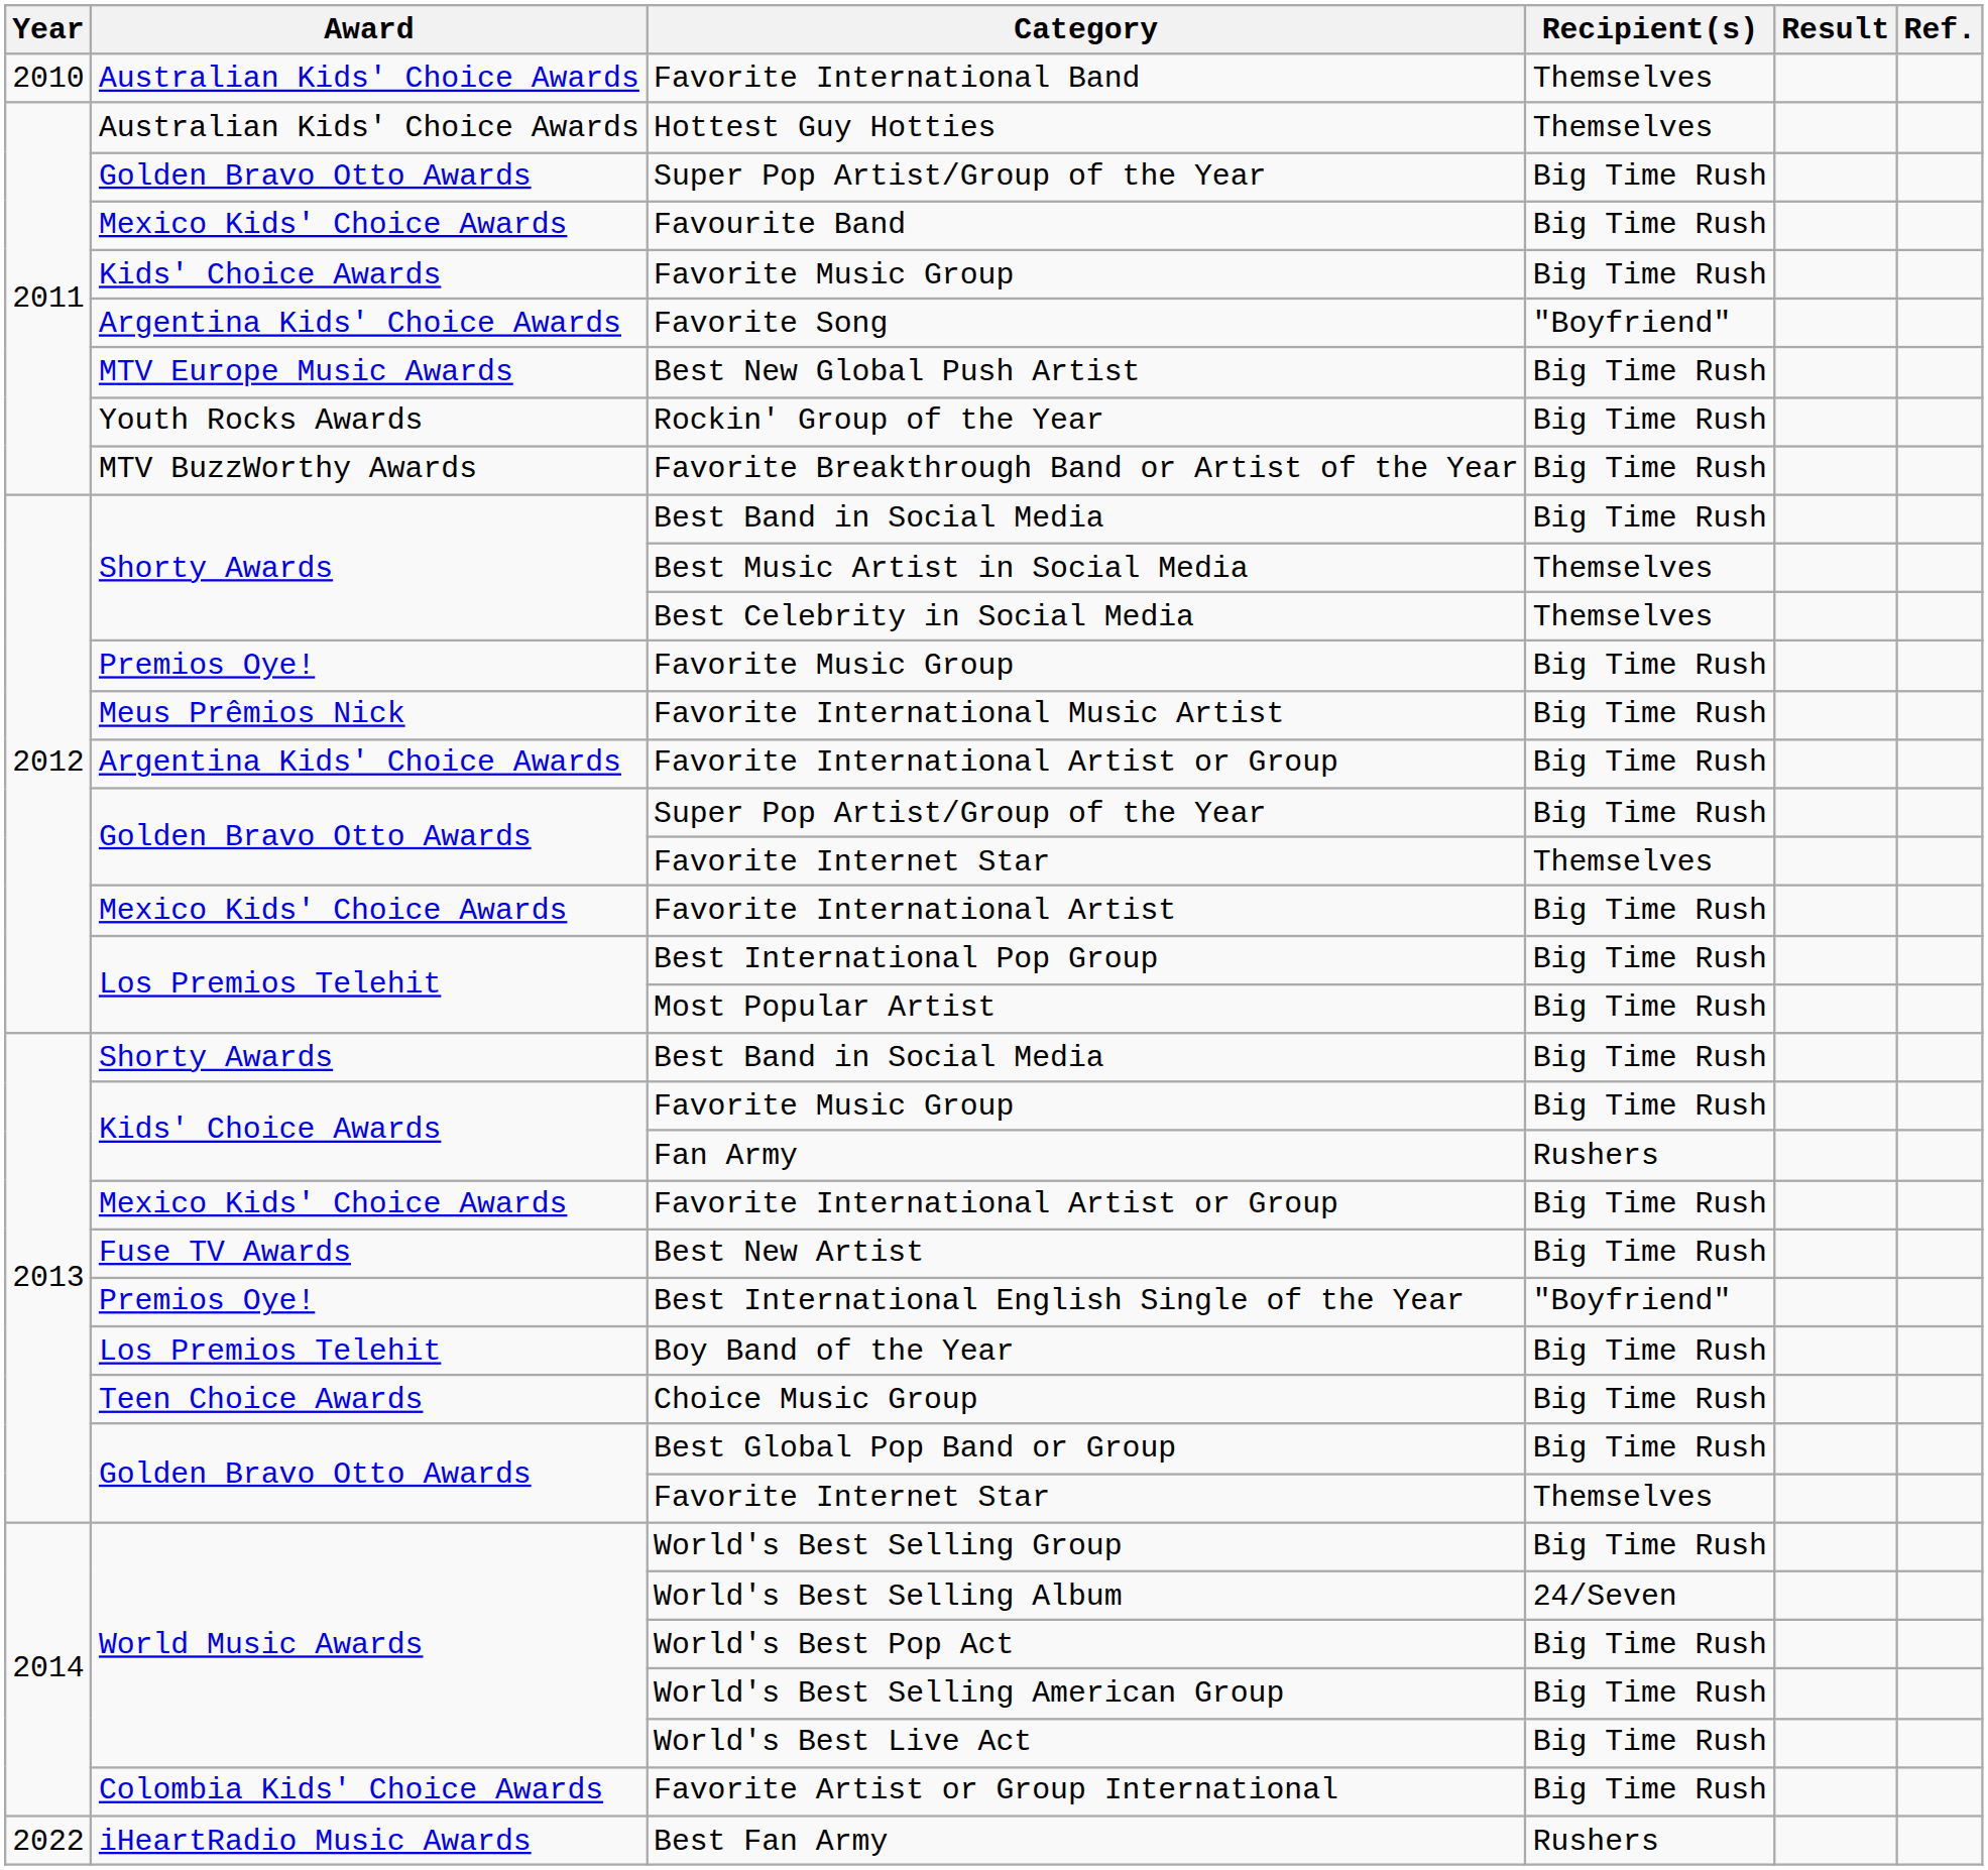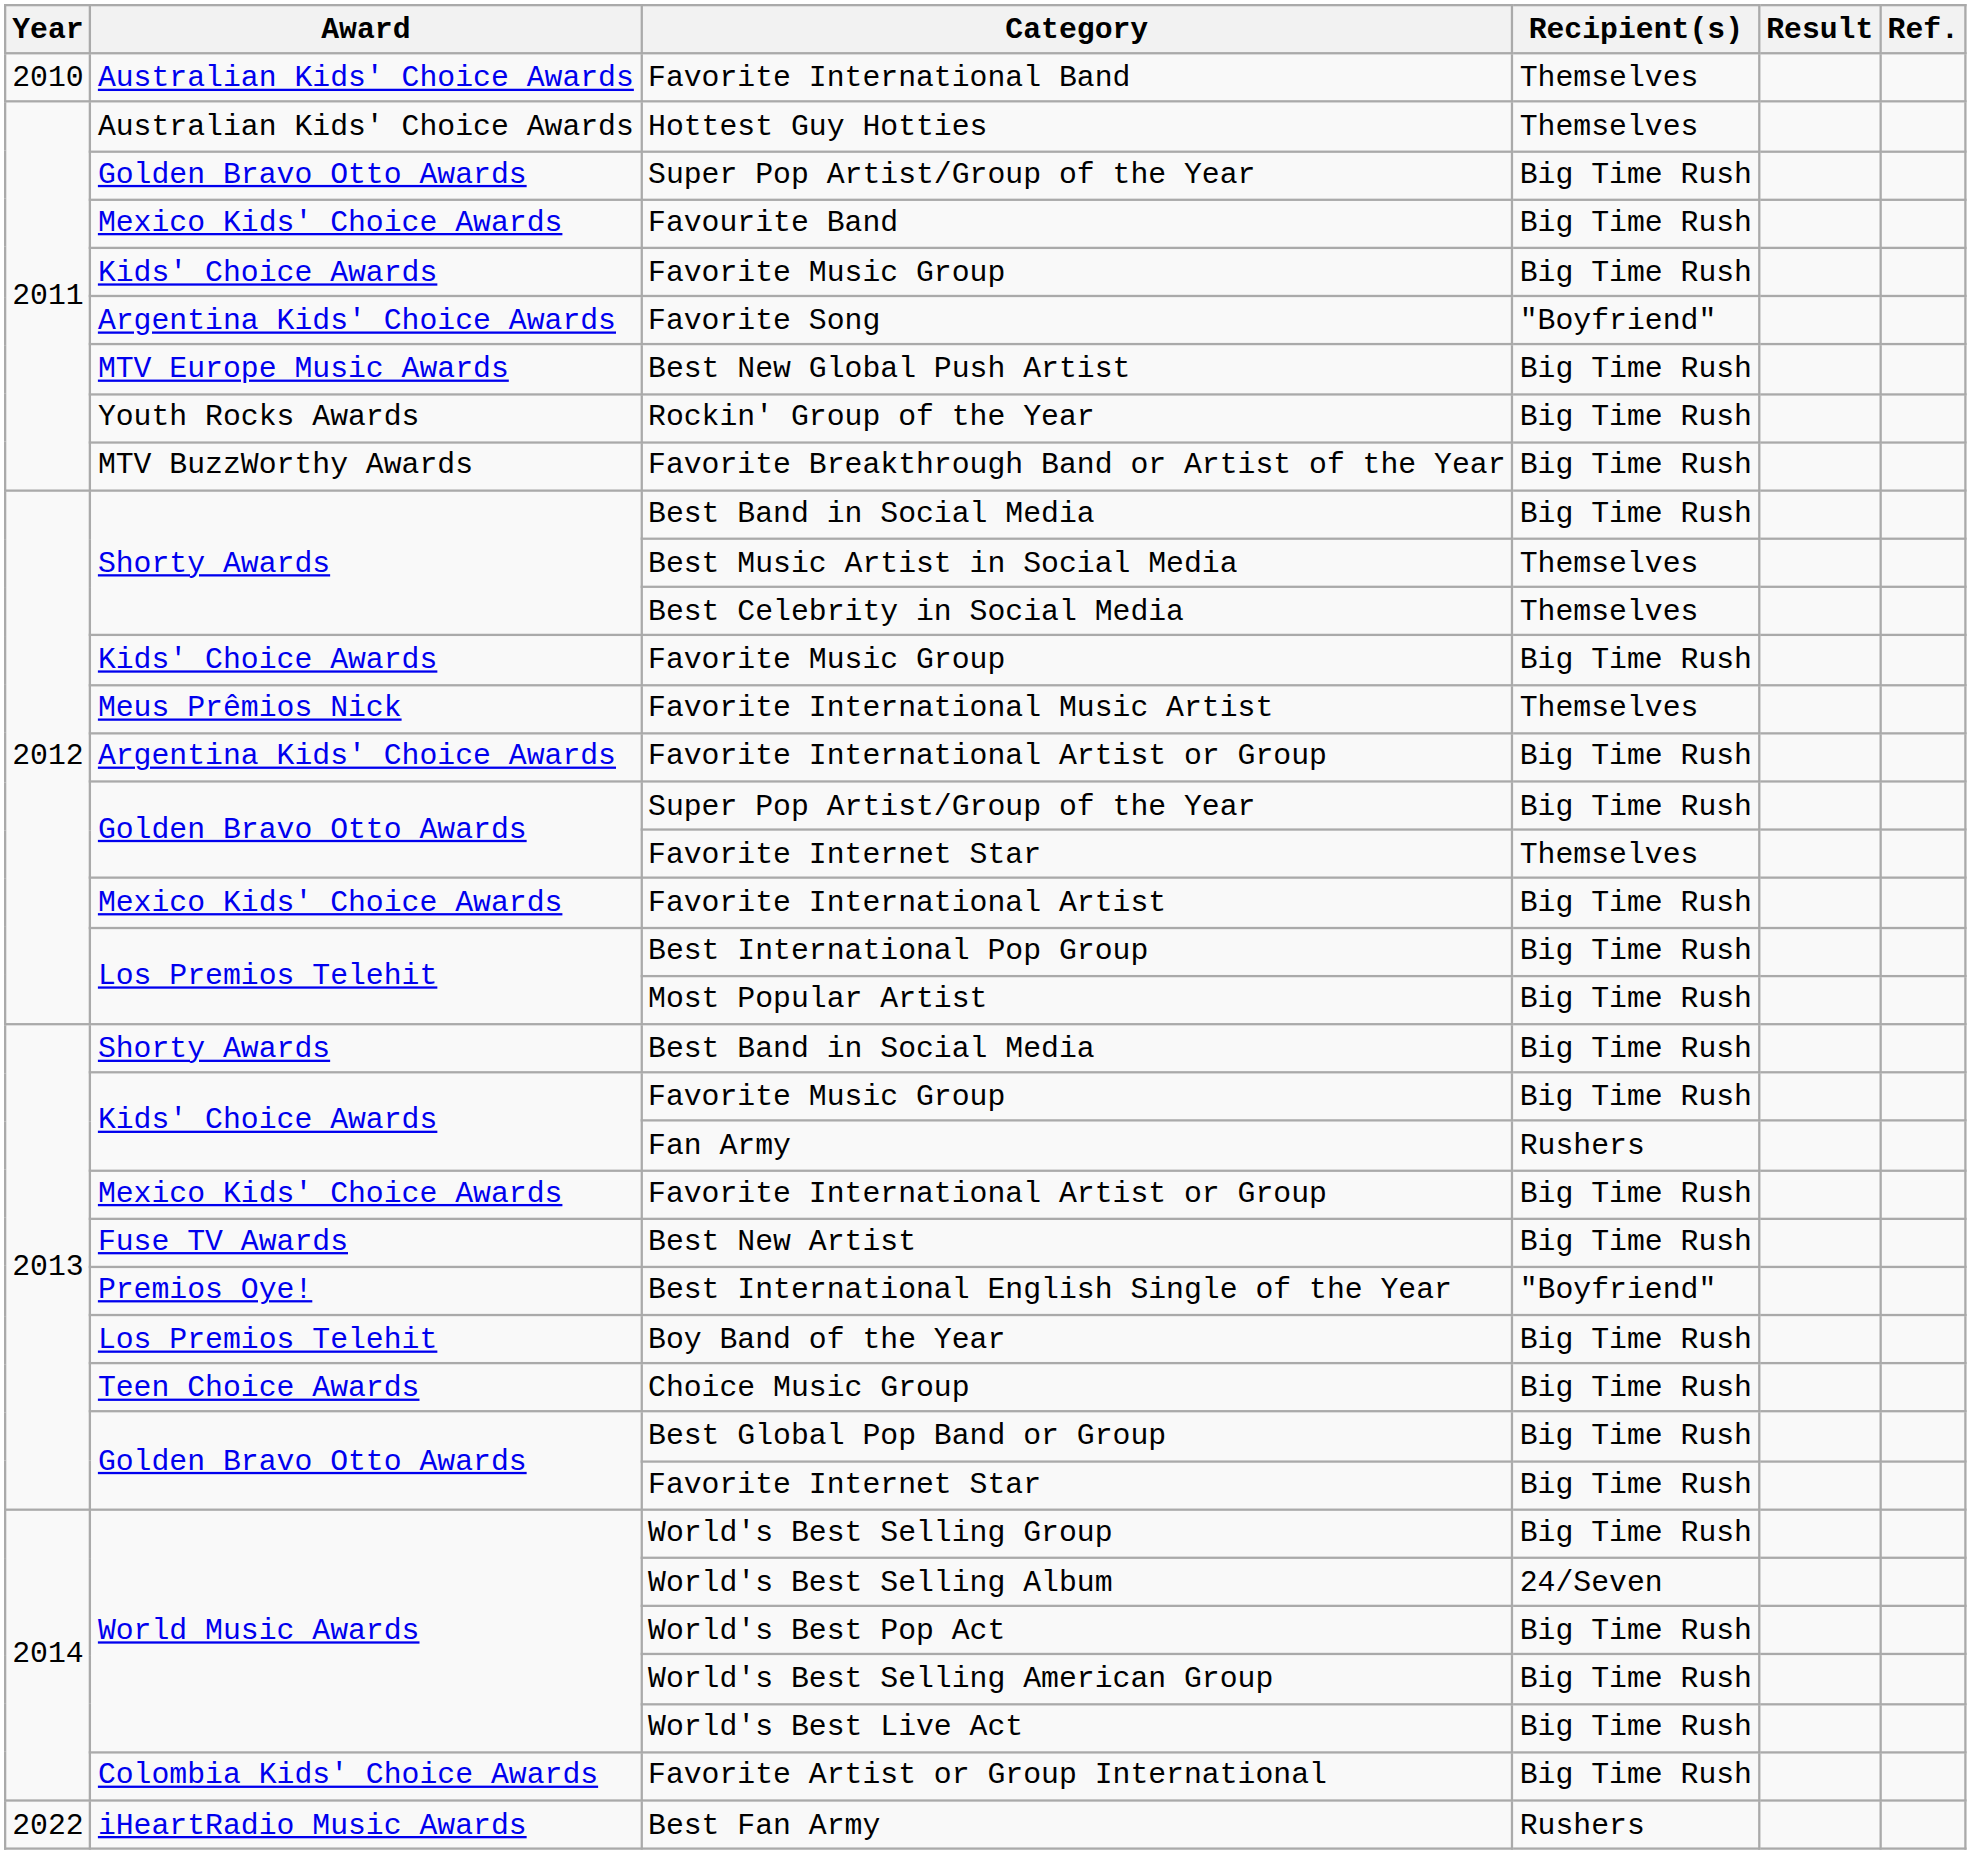 <table class="wikitable">
 <tr>
 <th>Year</th>
 <th>Award</th>
 <th>Category</th>
 <th>Recipient(s)</th>
 <th>Result</th>
 <th>Ref.</th>
 </tr>
 <tr>
 <td>2010</td>
 <td><a href='#'>Australian Kids' Choice Awards</a></td>
 <td>Favorite International Band</td>
 <td>Themselves</td>
 <td></td>
 <td style="text-align:center;"></td>
 </tr>
 <tr>
 <td rowspan="8">2011</td>
 <td>Australian Kids' Choice Awards</td>
 <td>Hottest Guy Hotties</td>
 <td>Themselves</td>
 <td></td>
 <td style="text-align:center;"></td>
 </tr>
 <tr>
 <td><a href='#'>Golden Bravo Otto Awards</a></td>
 <td>Super Pop Artist/Group of the Year</td>
 <td>Big Time Rush</td>
 <td></td>
 <td style="text-align:center;"></td>
 </tr>
 <tr>
 <td><a href='#'>Mexico Kids' Choice Awards</a></td>
 <td>Favourite Band</td>
 <td>Big Time Rush</td>
 <td></td>
 <td style="text-align:center;"></td>
 </tr>
 <tr>
 <td><a href='#'>Kids' Choice Awards</a></td>
 <td>Favorite Music Group</td>
 <td>Big Time Rush</td>
 <td></td>
 <td style="text-align:center;"></td>
 </tr>
 <tr>
 <td><a href='#'>Argentina Kids' Choice Awards</a></td>
 <td>Favorite Song</td>
 <td>"Boyfriend"</td>
 <td></td>
 <td style="text-align:center;"></td>
 </tr>
 <tr>
 <td><a href='#'>MTV Europe Music Awards</a></td>
 <td>Best New Global Push Artist</td>
 <td>Big Time Rush</td>
 <td></td>
 <td style="text-align:center;"></td>
 </tr>
 <tr>
 <td>Youth Rocks Awards</td>
 <td>Rockin' Group of the Year</td>
 <td>Big Time Rush</td>
 <td></td>
 <td style="text-align:center;"></td>
 </tr>
 <tr>
 <td>MTV BuzzWorthy Awards</td>
 <td>Favorite Breakthrough Band or Artist of the Year</td>
 <td>Big Time Rush</td>
 <td></td>
 <td style="text-align:center;"></td>
 </tr>
 <tr>
 <td rowspan="11">2012</td>
 <td rowspan="3"><a href='#'>Shorty Awards</a></td>
 <td>Best Band in Social Media</td>
 <td>Big Time Rush</td>
 <td></td>
 <td style="text-align:center;"></td>
 </tr>
 <tr>
 <td>Best Music Artist in Social Media</td>
 <td>Themselves</td>
 <td></td>
 <td style="text-align:center;"></td>
 </tr>
 <tr>
 <td>Best Celebrity in Social Media</td>
 <td>Themselves</td>
 <td></td>
 <td style="text-align:center;"></td>
 </tr>
 <tr>
-<td><a href='#'>Premios Oye!</a></td>
+<td><a href='#'>Kids' Choice Awards</a></td>
 <td>Favorite Music Group</td>
 <td>Big Time Rush</td>
 <td></td>
 <td style="text-align:center;"></td>
 </tr>
 <tr>
 <td><a href='#'>Meus Prêmios Nick</a></td>
 <td>Favorite International Music Artist</td>
-<td>Big Time Rush</td>
+<td>Themselves</td>
 <td></td>
 <td style="text-align:center;"></td>
 </tr>
 <tr>
 <td><a href='#'>Argentina Kids' Choice Awards</a></td>
 <td>Favorite International Artist or Group</td>
 <td>Big Time Rush</td>
 <td></td>
 <td style="text-align:center;"></td>
 </tr>
 <tr>
 <td rowspan="2"><a href='#'>Golden Bravo Otto Awards</a></td>
 <td>Super Pop Artist/Group of the Year</td>
 <td>Big Time Rush</td>
 <td></td>
 <td style="text-align:center;"></td>
 </tr>
 <tr>
 <td>Favorite Internet Star</td>
 <td>Themselves</td>
 <td></td>
 <td style="text-align:center;"></td>
 </tr>
 <tr>
 <td><a href='#'>Mexico Kids' Choice Awards</a></td>
 <td>Favorite International Artist</td>
 <td>Big Time Rush</td>
 <td></td>
 <td style="text-align:center;"></td>
 </tr>
 <tr>
 <td rowspan="2"><a href='#'>Los Premios Telehit</a></td>
 <td>Best International Pop Group</td>
 <td>Big Time Rush</td>
 <td></td>
 <td style="text-align:center;"></td>
 </tr>
 <tr>
 <td>Most Popular Artist</td>
 <td>Big Time Rush</td>
 <td></td>
 <td style="text-align:center;"></td>
 </tr>
 <tr>
 <td rowspan="10">2013</td>
 <td><a href='#'>Shorty Awards</a></td>
 <td>Best Band in Social Media</td>
 <td>Big Time Rush</td>
 <td></td>
 <td style="text-align:center;"></td>
 </tr>
 <tr>
 <td rowspan="2"><a href='#'>Kids' Choice Awards</a></td>
 <td>Favorite Music Group</td>
 <td>Big Time Rush</td>
 <td></td>
 <td style="text-align:center;"></td>
 </tr>
 <tr>
 <td>Fan Army</td>
 <td>Rushers</td>
 <td></td>
 <td style="text-align:center;"></td>
 </tr>
 <tr>
 <td><a href='#'>Mexico Kids' Choice Awards</a></td>
 <td>Favorite International Artist or Group</td>
 <td>Big Time Rush</td>
 <td></td>
 <td style="text-align:center;"></td>
 </tr>
 <tr>
 <td><a href='#'>Fuse TV Awards</a></td>
 <td>Best New Artist</td>
 <td>Big Time Rush</td>
 <td></td>
 <td style="text-align:center;"></td>
 </tr>
 <tr>
 <td><a href='#'>Premios Oye!</a></td>
 <td>Best International English Single of the Year</td>
 <td>"Boyfriend"</td>
 <td></td>
 <td style="text-align:center;"></td>
 </tr>
 <tr>
 <td><a href='#'>Los Premios Telehit</a></td>
 <td>Boy Band of the Year</td>
 <td>Big Time Rush</td>
 <td></td>
 <td style="text-align:center;"></td>
 </tr>
 <tr>
 <td><a href='#'>Teen Choice Awards</a></td>
 <td>Choice Music Group</td>
 <td>Big Time Rush</td>
 <td></td>
 <td style="text-align:center;"></td>
 </tr>
 <tr>
 <td rowspan="2"><a href='#'>Golden Bravo Otto Awards</a></td>
 <td>Best Global Pop Band or Group</td>
 <td>Big Time Rush</td>
 <td></td>
 <td style="text-align:center;"></td>
 </tr>
 <tr>
 <td>Favorite Internet Star</td>
-<td>Themselves</td>
+<td>Big Time Rush</td>
 <td></td>
 <td style="text-align:center;"></td>
 </tr>
 <tr>
 <td rowspan="6">2014</td>
 <td rowspan="5"><a href='#'>World Music Awards</a></td>
 <td>World's Best Selling Group</td>
 <td>Big Time Rush</td>
 <td></td>
 <td style="text-align:center;"></td>
 </tr>
 <tr>
 <td>World's Best Selling Album</td>
 <td>24/Seven</td>
 <td></td>
 <td style="text-align:center;"></td>
 </tr>
 <tr>
 <td>World's Best Pop Act</td>
 <td>Big Time Rush</td>
 <td></td>
 <td style="text-align:center;"></td>
 </tr>
 <tr>
 <td>World's Best Selling American Group</td>
 <td>Big Time Rush</td>
 <td></td>
 <td style="text-align:center;"></td>
 </tr>
 <tr>
 <td>World's Best Live Act</td>
 <td>Big Time Rush</td>
 <td></td>
 <td style="text-align:center;"></td>
 </tr>
 <tr>
 <td><a href='#'>Colombia Kids' Choice Awards</a></td>
 <td>Favorite Artist or Group International</td>
 <td>Big Time Rush</td>
 <td></td>
 <td style="text-align:center;"></td>
 </tr>
 <tr>
 <td rowspan="1">2022</td>
 <td rowspan="1"><a href='#'>iHeartRadio Music Awards</a></td>
 <td>Best Fan Army</td>
 <td>Rushers</td>
 <td></td>
 <td style="text-align:center;"></td>
 </tr>
 </table>
